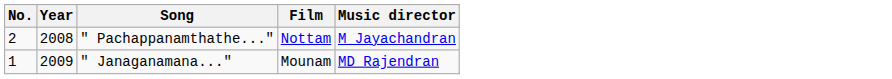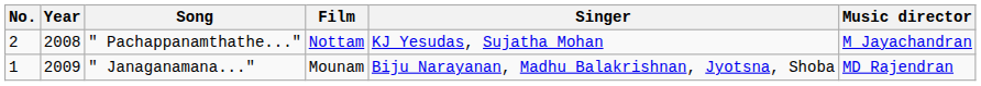 <table class="wikitable">
 <tr>
 <th>No.</th>
 <th>Year</th>
 <th>Song</th>
 <th>Film</th>
+<th>Singer</th>
 <th>Music director</th>
 </tr>
 <tr>
 <td>2</td>
 <td>2008</td>
 <td>" Pachappanamthathe..."</td>
 <td><a href='#'>Nottam</a></td>
+<td><a href='#'>KJ Yesudas</a>, <a href='#'>Sujatha Mohan</a></td>
 <td><a href='#'>M Jayachandran</a></td>
 </tr>
 <tr>
 <td>1</td>
 <td>2009</td>
 <td>" Janaganamana..."</td>
 <td>Mounam</td>
+<td><a href='#'>Biju Narayanan</a>, <a href='#'>Madhu Balakrishnan</a>, <a href='#'>Jyotsna</a>, Shoba</td>
 <td><a href='#'>MD Rajendran</a></td>
 </tr>
 </table>
